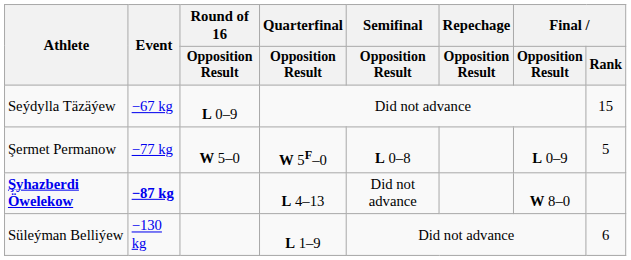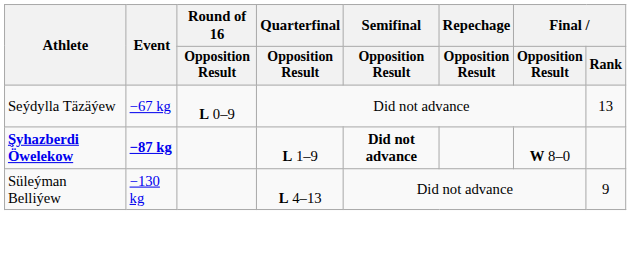 <table class=wikitable style=font-size:90%;text-align:center>
 <tr>
 <th rowspan=2>Athlete</th>
 <th rowspan=2>Event</th>
 <th>Round of 16</th>
 <th>Quarterfinal</th>
 <th>Semifinal</th>
 <th>Repechage</th>
 <th colspan=2>Final / </th>
 </tr>
 <tr style="font-size: 95%">
 <th>Opposition<br>Result</th>
 <th>Opposition<br>Result</th>
 <th>Opposition<br>Result</th>
 <th>Opposition<br>Result</th>
 <th>Opposition<br>Result</th>
 <th>Rank</th>
 </tr>
 <tr>
 <td align=left>Seýdylla Täzäýew</td>
 <td align=left><a href='#'>−67 kg</a></td>
 <td><br><strong>L</strong> 0–9</td>
 <td colspan=4>Did not advance</td>
-<td>15</td>
-</tr>
-<tr>
-<td align=left>Şermet Permanow</td>
-<td align=left><a href='#'>−77 kg</a></td>
-<td><br><strong>W</strong> 5–0</td>
-<td><br><strong>W</strong> 5<sup><strong>F</strong></sup>–0</td>
-<td><br><strong>L</strong> 0–8</td>
-<td></td>
-<td><br><strong>L</strong> 0–9</td>
-<td>5</td>
+<td>13</td>
 </tr>
 <tr>
 <td align=left><strong><a href='#'>Şyhazberdi Öwelekow</a></strong></td>
 <td align=left><strong><a href='#'>−87 kg</a></strong></td>
 <td></td>
-<td><br><strong>L</strong> 4–13</td>
-<td>Did not advance</td>
+<td><br><strong>L</strong> 1–9</td>
+<td><strong>Did not advance</strong></td>
 <td></td>
 <td><br><strong>W</strong> 8–0</td>
 <td></td>
 </tr>
 <tr>
 <td align=left>Süleýman Belliýew</td>
 <td align=left><a href='#'>−130 kg</a></td>
 <td></td>
-<td><br><strong>L</strong> 1–9</td>
+<td><br><strong>L</strong> 4–13</td>
 <td colspan=3>Did not advance</td>
-<td>6</td>
+<td>9</td>
 </tr>
 </table>
